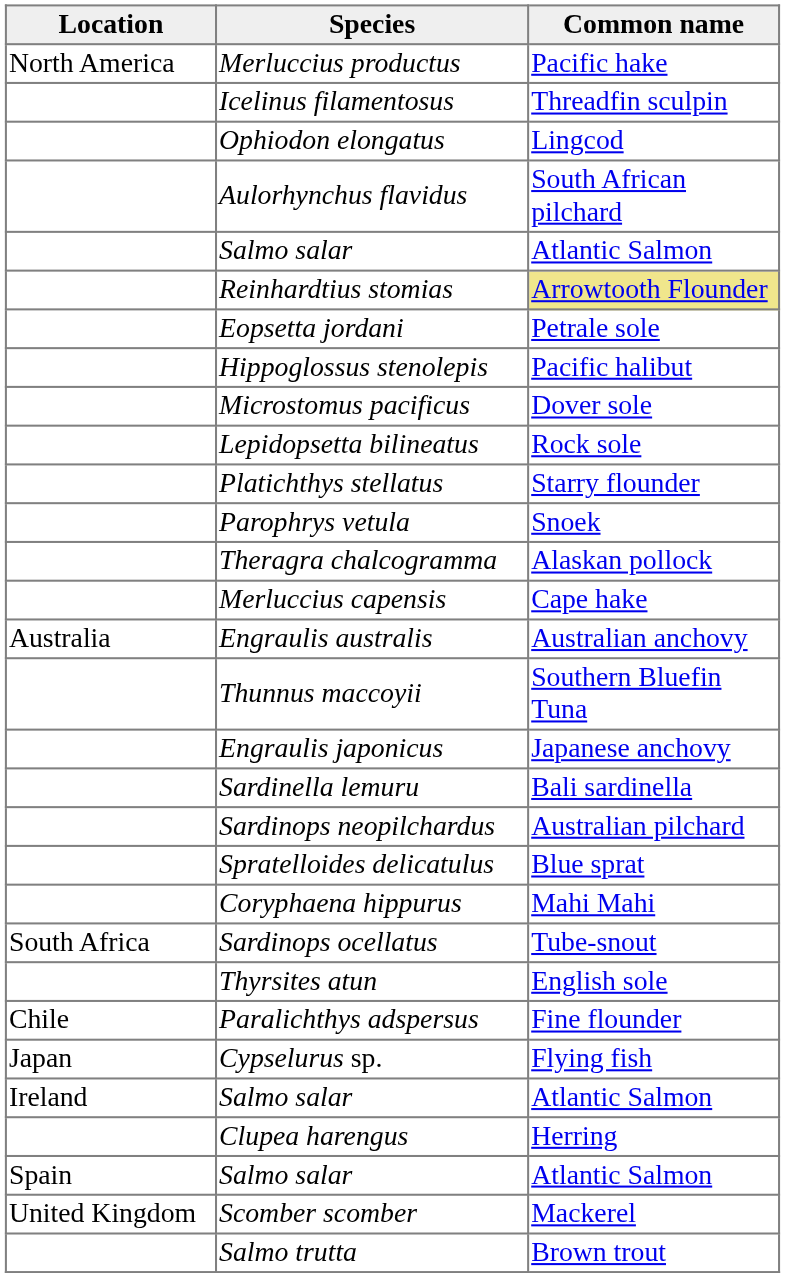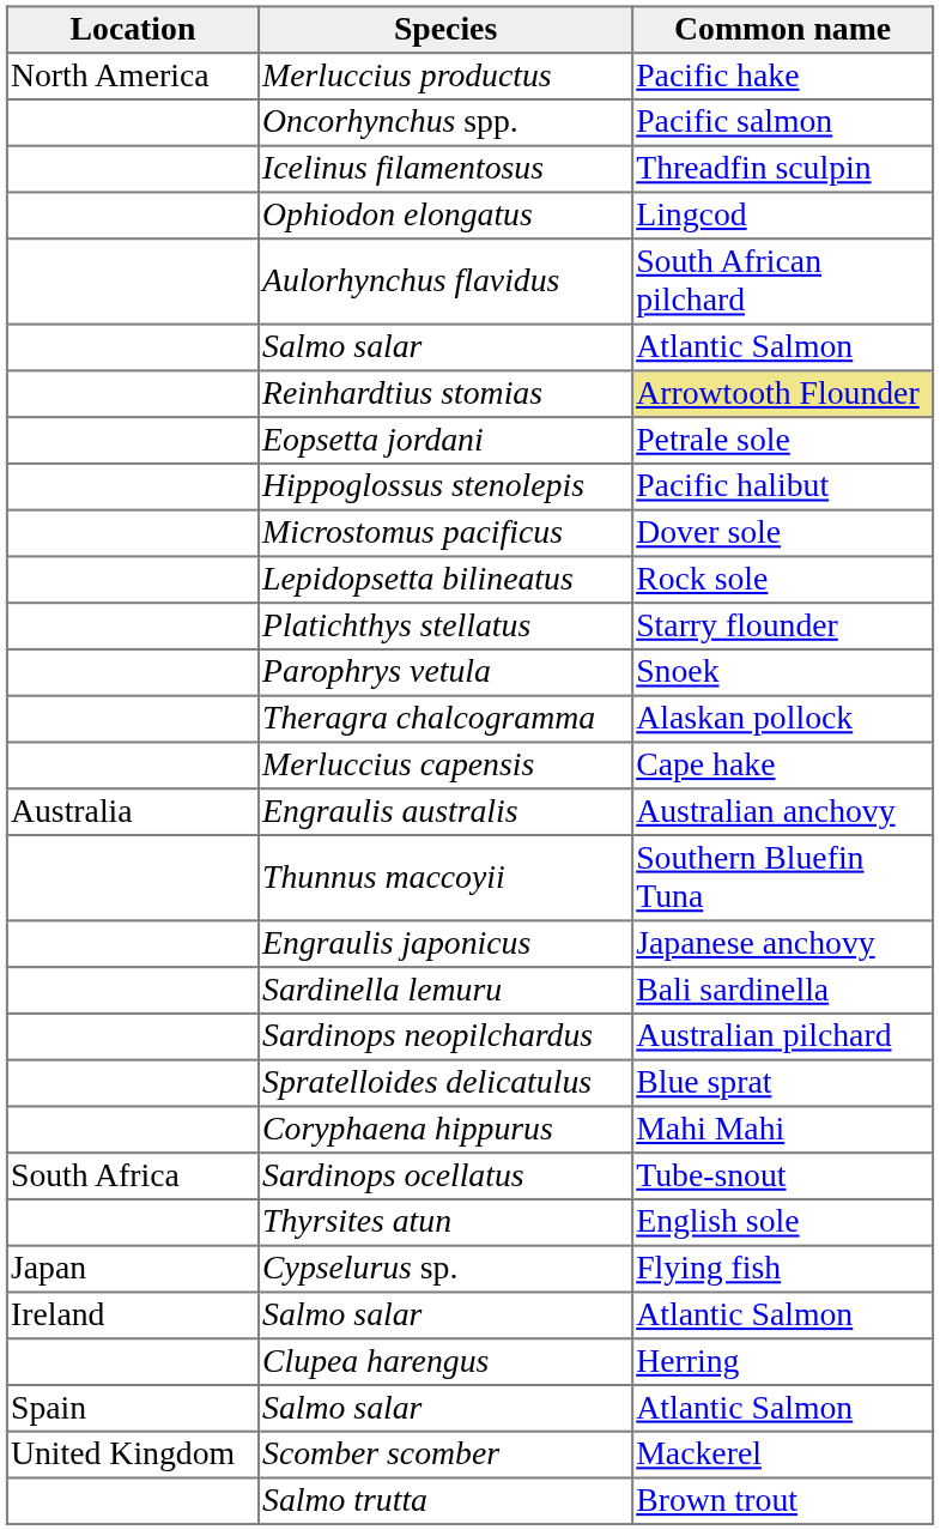 <table border="1"|cellpadding="2"; cellspacing="0"; style="border-collapse:collapse; font-size:85%; float: right; margin: 10px 12px 12px 10px;">
 <tr bgcolor="#efefef">
 <th width="100">Location</th>
 <th width="150">Species</th>
 <th width="120">Common name</th>
 </tr>
 <tr>
 <td>North America</td>
 <td><em>Merluccius productus</em></td>
 <td><a href='#'>Pacific hake</a></td>
+</tr>
+<tr>
+<td></td>
+<td><em>Oncorhynchus</em> spp.</td>
+<td><a href='#'>Pacific salmon</a></td>
 </tr>
 <tr>
 <td></td>
 <td><em>Icelinus filamentosus</em></td>
 <td><a href='#'>Threadfin sculpin</a></td>
 </tr>
 <tr>
 <td></td>
 <td><em>Ophiodon elongatus</em></td>
 <td><a href='#'>Lingcod</a></td>
 </tr>
 <tr>
 <td></td>
 <td><em>Aulorhynchus flavidus</em></td>
 <td><a href='#'>South African pilchard</a></td>
 </tr>
 <tr>
 <td></td>
 <td><em>Salmo salar</em></td>
 <td><a href='#'>Atlantic Salmon</a></td>
 </tr>
 <tr>
 <td></td>
 <td><em>Reinhardtius stomias</em></td>
 <td style="background: khaki;"><a href='#'>Arrowtooth Flounder</a></td>
 </tr>
 <tr>
 <td></td>
 <td><em>Eopsetta jordani</em></td>
 <td><a href='#'>Petrale sole</a></td>
 </tr>
 <tr>
 <td></td>
 <td><em>Hippoglossus stenolepis</em></td>
 <td><a href='#'>Pacific halibut</a></td>
 </tr>
 <tr>
 <td></td>
 <td><em>Microstomus pacificus</em></td>
 <td><a href='#'>Dover sole</a></td>
 </tr>
 <tr>
 <td></td>
 <td><em>Lepidopsetta bilineatus</em></td>
 <td><a href='#'>Rock sole</a></td>
 </tr>
 <tr>
 <td></td>
 <td><em>Platichthys stellatus</em></td>
 <td><a href='#'>Starry flounder</a></td>
 </tr>
 <tr>
 <td></td>
 <td><em>Parophrys vetula</em></td>
 <td><a href='#'>Snoek</a></td>
 </tr>
 <tr>
 <td></td>
 <td><em>Theragra chalcogramma</em></td>
 <td><a href='#'>Alaskan pollock</a></td>
 </tr>
 <tr>
 <td></td>
 <td><em>Merluccius capensis</em></td>
 <td><a href='#'>Cape hake</a></td>
 </tr>
 <tr>
 <td>Australia</td>
 <td><em>Engraulis australis</em></td>
 <td><a href='#'>Australian anchovy</a></td>
 </tr>
 <tr>
 <td></td>
 <td><em>Thunnus maccoyii</em></td>
 <td><a href='#'>Southern Bluefin Tuna</a></td>
 </tr>
 <tr>
 <td></td>
 <td><em>Engraulis japonicus</em></td>
 <td><a href='#'>Japanese anchovy</a></td>
 </tr>
 <tr>
 <td></td>
 <td><em>Sardinella lemuru</em></td>
 <td><a href='#'>Bali sardinella</a></td>
 </tr>
 <tr>
 <td></td>
 <td><em>Sardinops neopilchardus</em></td>
 <td><a href='#'>Australian pilchard</a></td>
 </tr>
 <tr>
 <td></td>
 <td><em>Spratelloides delicatulus</em></td>
 <td><a href='#'>Blue sprat</a></td>
 </tr>
 <tr>
 <td></td>
 <td><em>Coryphaena hippurus</em></td>
 <td><a href='#'>Mahi Mahi</a></td>
 </tr>
 <tr>
 <td>South Africa</td>
 <td><em>Sardinops ocellatus</em></td>
 <td><a href='#'>Tube-snout</a></td>
 </tr>
 <tr>
 <td></td>
 <td><em>Thyrsites atun</em></td>
 <td><a href='#'>English sole</a></td>
 </tr>
 <tr>
-<td>Chile</td>
-<td><em>Paralichthys adspersus</em></td>
-<td><a href='#'>Fine flounder</a></td>
-</tr>
-<tr>
 <td>Japan</td>
 <td><em>Cypselurus</em> sp.</td>
 <td><a href='#'>Flying fish</a></td>
 </tr>
 <tr>
 <td>Ireland</td>
 <td><em>Salmo salar</em></td>
 <td><a href='#'>Atlantic Salmon</a></td>
 </tr>
 <tr>
 <td></td>
 <td><em>Clupea harengus</em></td>
 <td><a href='#'>Herring</a></td>
 </tr>
 <tr>
 <td>Spain</td>
 <td><em>Salmo salar</em></td>
 <td><a href='#'>Atlantic Salmon</a></td>
 </tr>
 <tr>
 <td>United Kingdom</td>
 <td><em>Scomber scomber</em></td>
 <td><a href='#'>Mackerel</a></td>
 </tr>
 <tr>
 <td></td>
 <td><em>Salmo trutta</em></td>
 <td><a href='#'>Brown trout</a></td>
 </tr>
 <tr>
 </tr>
 </table>
